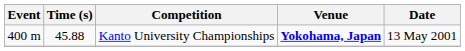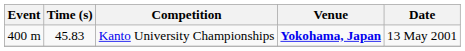 <table class="wikitable" style=text-align:center>
 <tr>
 <th>Event</th>
 <th>Time (s)</th>
 <th>Competition</th>
 <th>Venue</th>
 <th>Date</th>
 </tr>
 <tr>
 <td>400 m</td>
-<td>45.88</td>
+<td>45.83</td>
 <td><a href='#'>Kanto</a> University Championships</td>
 <td><strong><a href='#'>Yokohama, Japan</a></strong></td>
 <td>13 May 2001</td>
 </tr>
 <tr>
 </tr>
 </table>
